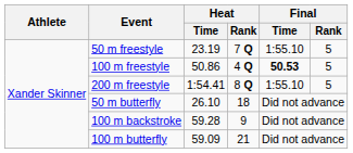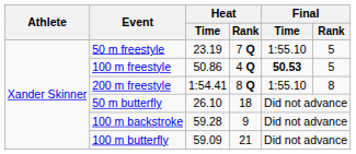 <table class="wikitable" style="text-align:center; font-size:90%">
 <tr>
 <th rowspan="2">Athlete</th>
 <th rowspan="2">Event</th>
 <th colspan="2">Heat</th>
 <th colspan="2">Final</th>
 </tr>
 <tr style="font-size:95%">
 <th>Time</th>
 <th>Rank</th>
 <th>Time</th>
 <th>Rank</th>
 </tr>
 <tr>
 <td align=left rowspan=6><a href='#'>Xander Skinner</a></td>
 <td align=left><a href='#'>50 m freestyle</a></td>
 <td>23.19</td>
 <td>7 <strong>Q</strong></td>
 <td>1:55.10</td>
 <td>5</td>
 </tr>
 <tr>
 <td align=left><a href='#'>100 m freestyle</a></td>
 <td>50.86</td>
 <td>4 <strong>Q</strong></td>
 <td><strong>50.53</strong></td>
 <td>5</td>
 </tr>
 <tr>
 <td align=left><a href='#'>200 m freestyle</a></td>
 <td>1:54.41</td>
 <td>8 <strong>Q</strong></td>
 <td>1:55.10</td>
-<td>5</td>
+<td>8</td>
 </tr>
 <tr>
 <td align=left><a href='#'>50 m butterfly</a></td>
 <td>26.10</td>
 <td>18</td>
 <td colspan=2>Did not advance</td>
 </tr>
 <tr>
 <td align=left><a href='#'>100 m backstroke</a></td>
 <td>59.28</td>
 <td>9</td>
 <td colspan=2>Did not advance</td>
 </tr>
 <tr>
 <td align=left><a href='#'>100 m butterfly</a></td>
 <td>59.09</td>
 <td>21</td>
 <td colspan=2>Did not advance</td>
 </tr>
 </table>
